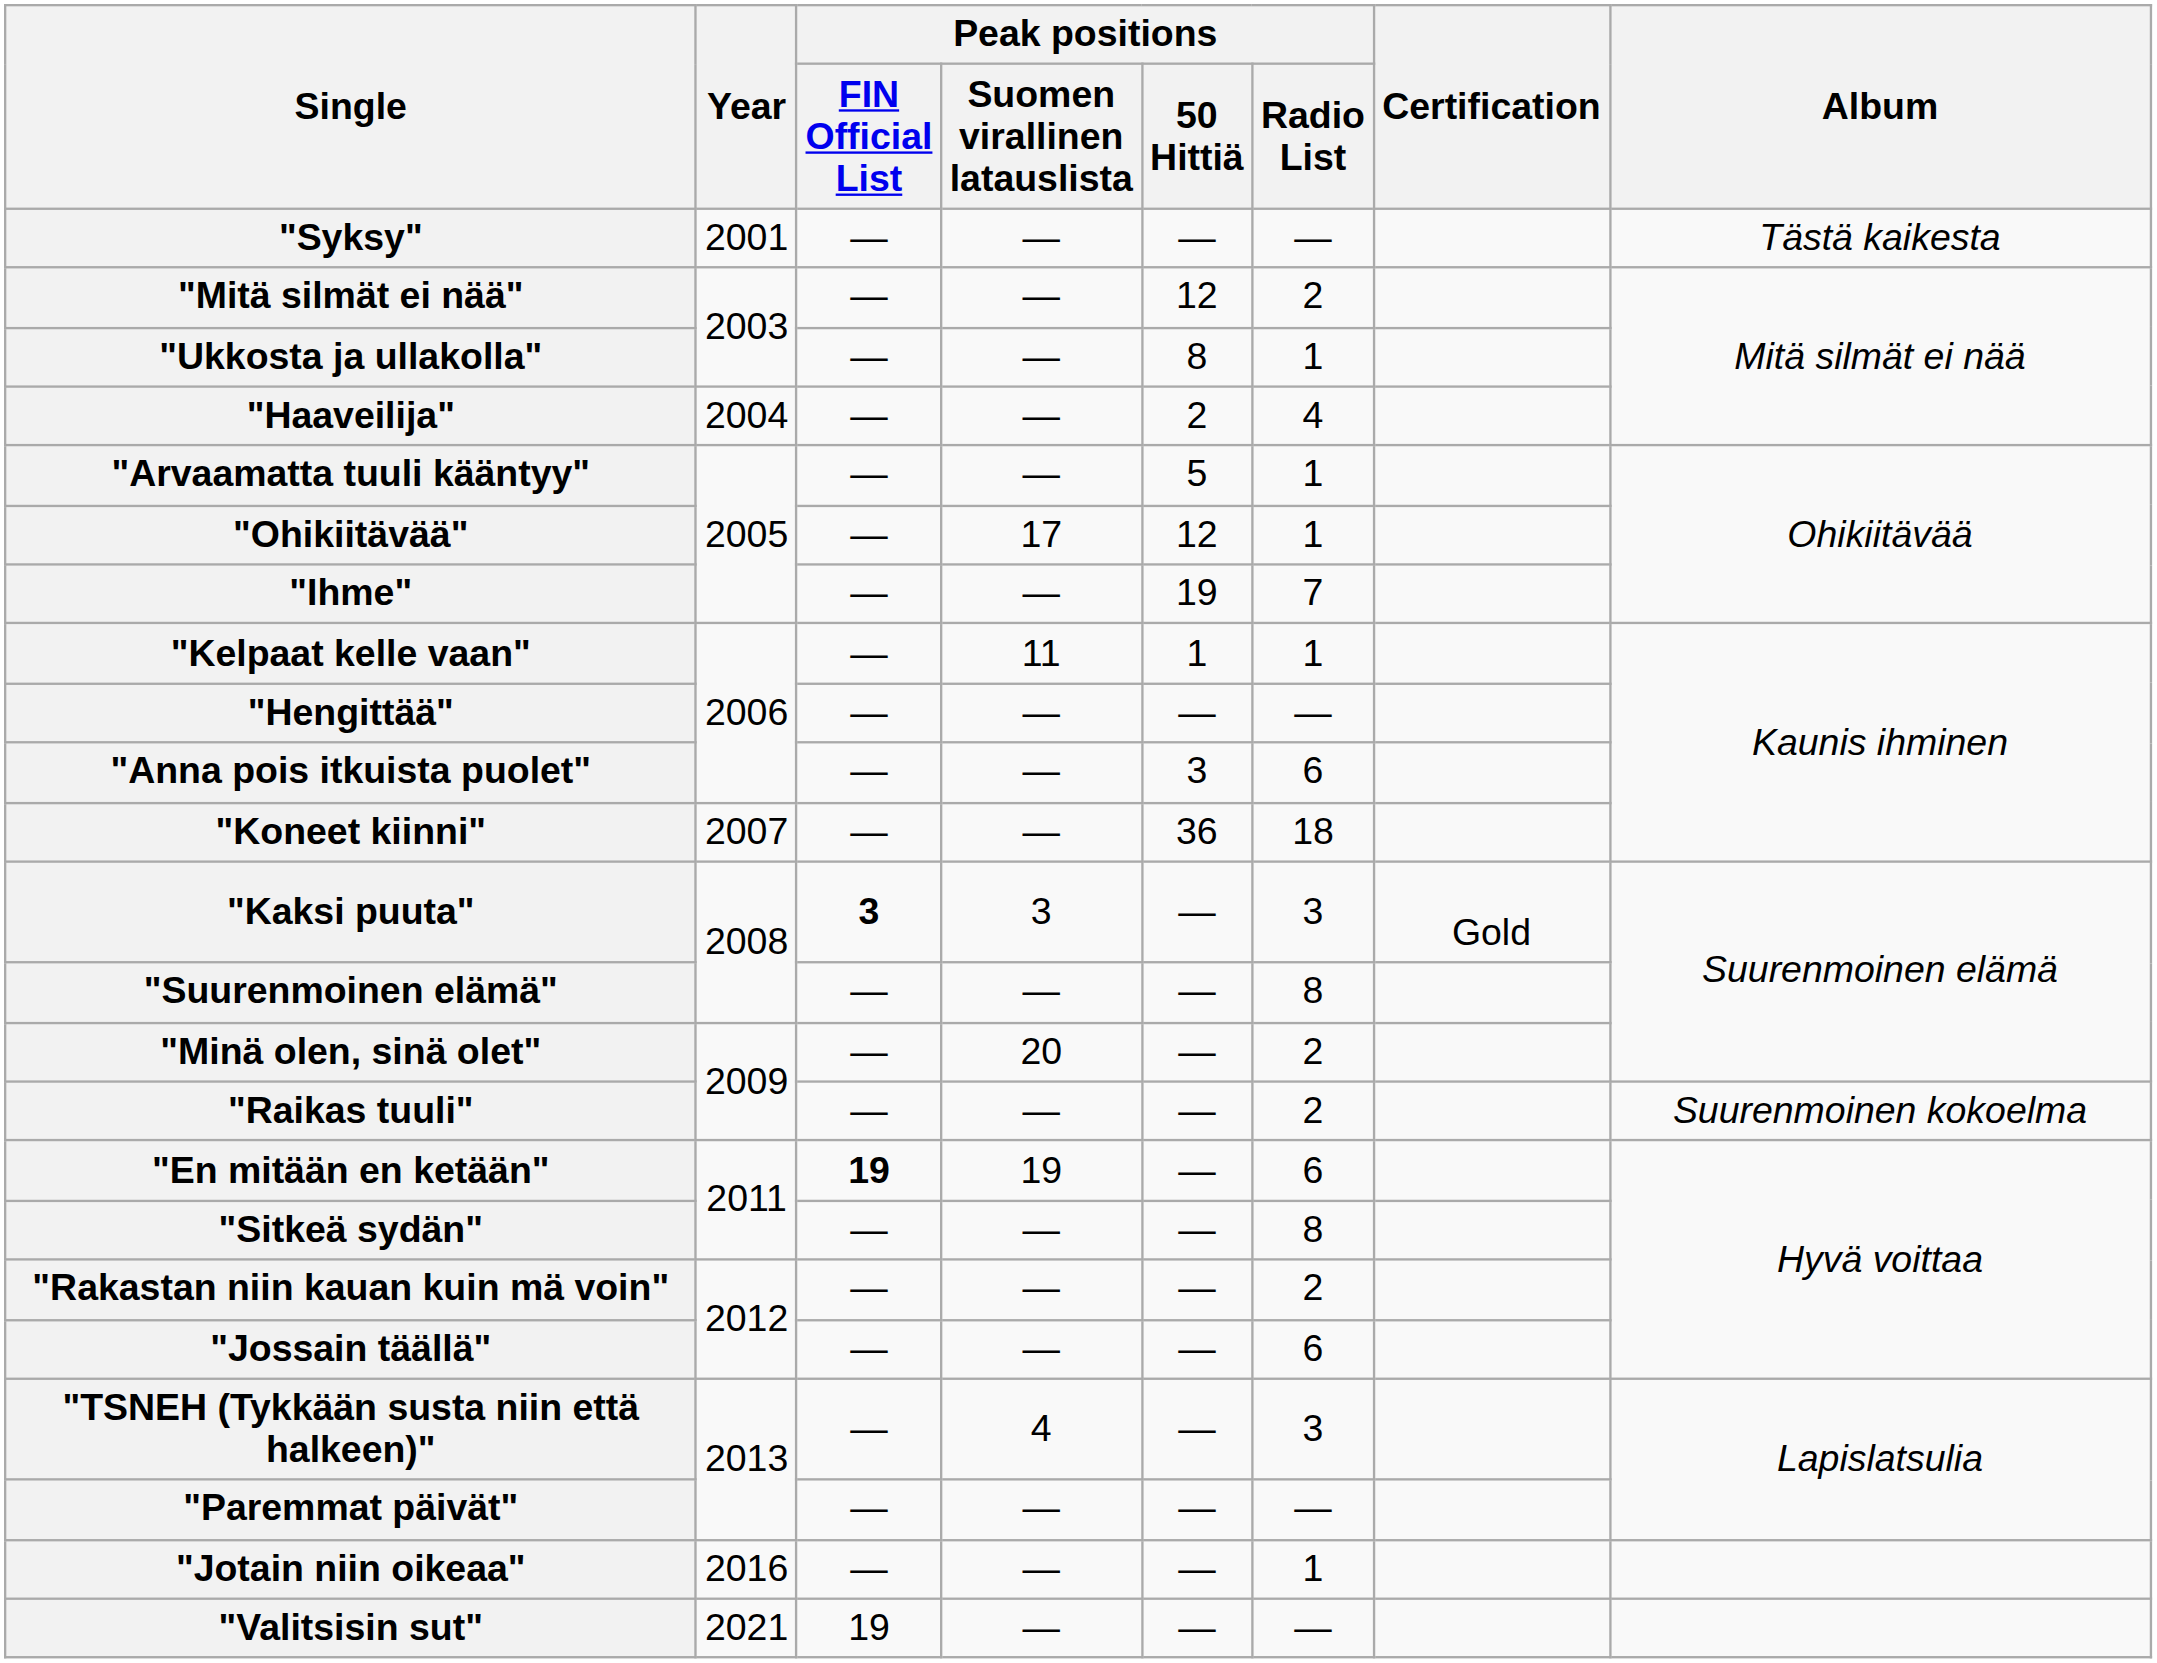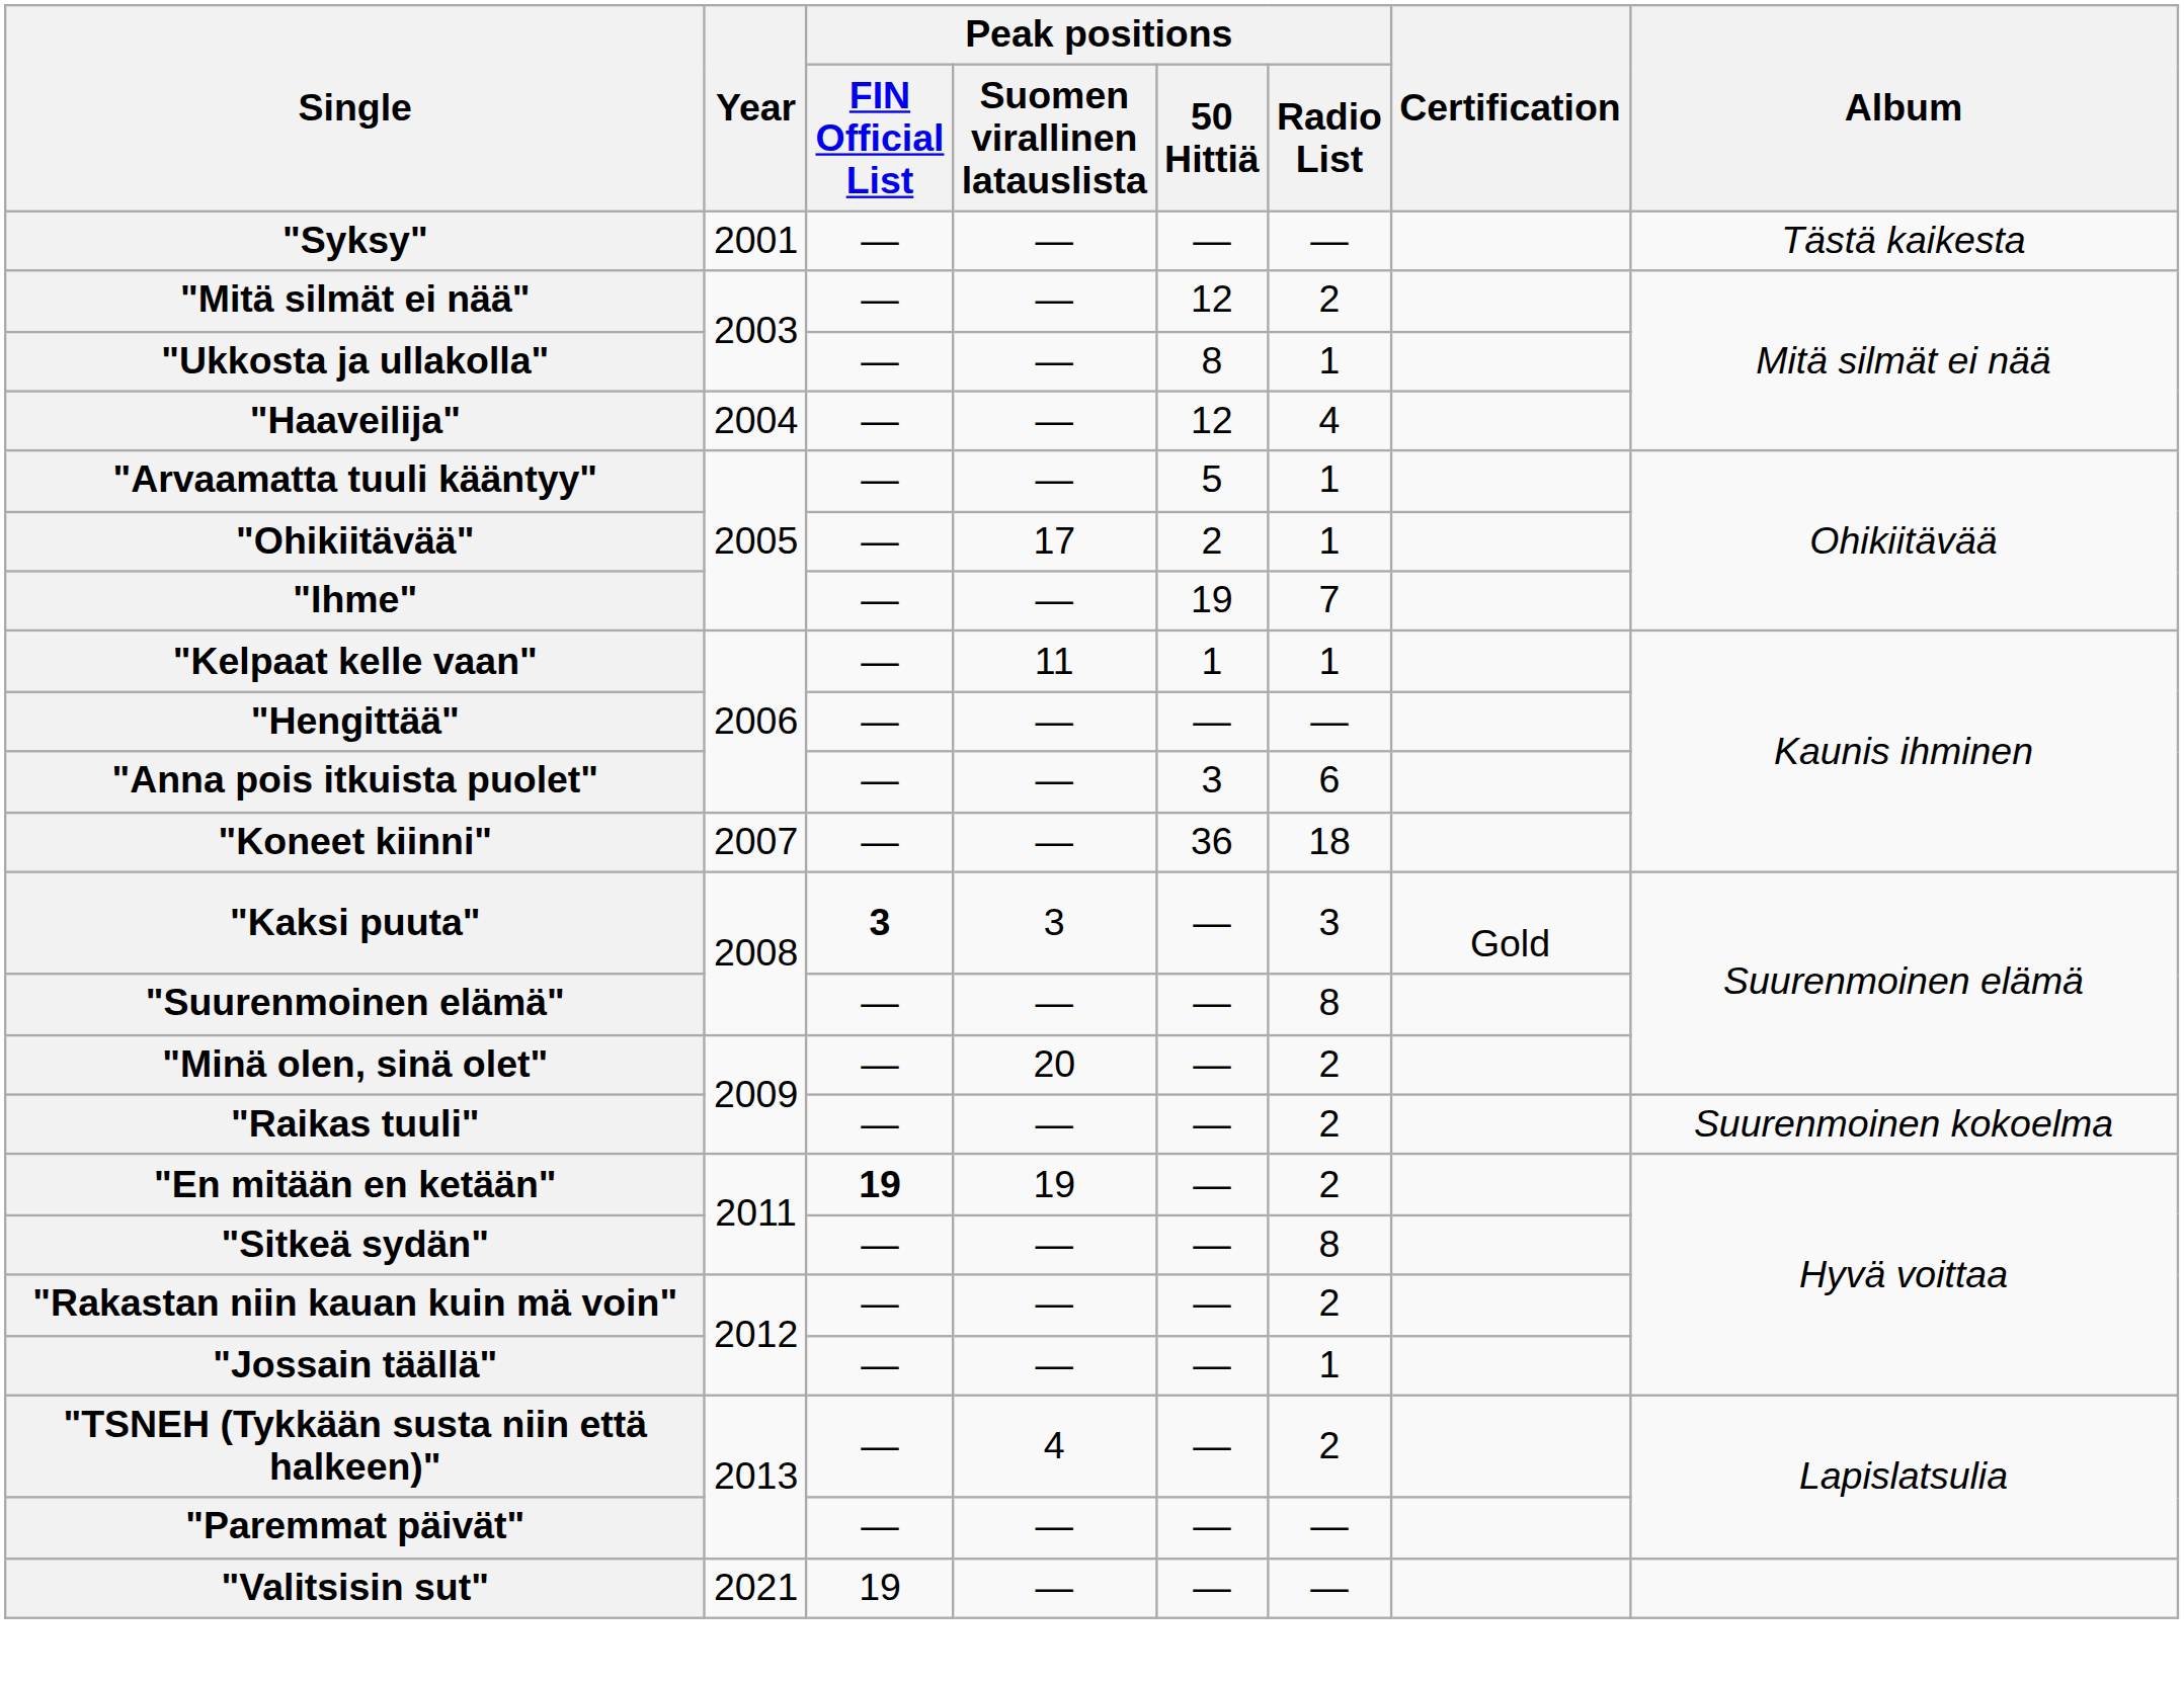 <table class="wikitable plainrowheaders" style="text-align:center;">
 <tr>
 <th scope="colw" rowspan="2" style="width:18em;">Single</th>
 <th scope="col" rowspan="2" style="width:2em;">Year</th>
 <th scope="col" colspan="4">Peak positions</th>
 <th scope="col" rowspan="2">Certification</th>
 <th scope="col" rowspan="2" style="width:14em;">Album</th>
 </tr>
 <tr>
 <th width="35"><a href='#'>FIN<br>Official<br>List</a><br></th>
 <th width="35">Suomen <br>virallinen <br>latauslista<br></th>
 <th width="35">50 Hittiä<br></th>
 <th width="35">Radio<br>List<br></th>
 </tr>
 <tr>
 <th scope="row">"Syksy"</th>
 <td>2001</td>
 <td>—</td>
 <td>—</td>
 <td>—</td>
 <td>—</td>
 <td></td>
 <td><em>Tästä kaikesta</em></td>
 </tr>
 <tr>
 <th scope="row">"Mitä silmät ei nää"</th>
 <td rowspan=2>2003</td>
 <td>—</td>
 <td>—</td>
 <td>12</td>
 <td>2</td>
 <td></td>
 <td rowspan="3"><em>Mitä silmät ei nää</em></td>
 </tr>
 <tr>
 <th scope="row">"Ukkosta ja ullakolla"</th>
 <td>—</td>
 <td>—</td>
 <td>8</td>
 <td>1</td>
 <td></td>
 </tr>
 <tr>
 <th scope="row">"Haaveilija"</th>
 <td>2004</td>
 <td>—</td>
 <td>—</td>
-<td>2</td>
+<td>12</td>
 <td>4</td>
 <td></td>
 </tr>
 <tr>
 <th scope="row">"Arvaamatta tuuli kääntyy"</th>
 <td rowspan=3>2005</td>
 <td>—</td>
 <td>—</td>
 <td>5</td>
 <td>1</td>
 <td></td>
 <td rowspan="3"><em>Ohikiitävää</em></td>
 </tr>
 <tr>
 <th scope="row">"Ohikiitävää"</th>
 <td>—</td>
 <td>17</td>
-<td>12</td>
+<td>2</td>
 <td>1</td>
 <td></td>
 </tr>
 <tr>
 <th scope="row">"Ihme"</th>
 <td>—</td>
 <td>—</td>
 <td>19</td>
 <td>7</td>
 <td></td>
 </tr>
 <tr>
 <th scope="row">"Kelpaat kelle vaan"</th>
 <td rowspan=3>2006</td>
 <td>—</td>
 <td>11</td>
 <td>1</td>
 <td>1</td>
 <td></td>
 <td rowspan="4"><em>Kaunis ihminen</em></td>
 </tr>
 <tr>
 <th scope="row">"Hengittää"</th>
 <td>—</td>
 <td>—</td>
 <td>—</td>
 <td>—</td>
 <td></td>
 </tr>
 <tr>
 <th scope="row">"Anna pois itkuista puolet"</th>
 <td>—</td>
 <td>—</td>
 <td>3</td>
 <td>6</td>
 <td></td>
 </tr>
 <tr>
 <th scope="row">"Koneet kiinni"</th>
 <td>2007</td>
 <td>—</td>
 <td>—</td>
 <td>36</td>
 <td>18</td>
 <td></td>
 </tr>
 <tr>
 <th scope="row">"Kaksi puuta"</th>
 <td rowspan=2>2008</td>
 <td><strong>3</strong></td>
 <td>3</td>
 <td>—</td>
 <td>3</td>
 <td><br>Gold</td>
 <td rowspan="3"><em>Suurenmoinen elämä</em></td>
 </tr>
 <tr>
 <th scope="row">"Suurenmoinen elämä"</th>
 <td>—</td>
 <td>—</td>
 <td>—</td>
 <td>8</td>
 <td></td>
 </tr>
 <tr>
 <th scope="row">"Minä olen, sinä olet"</th>
 <td rowspan=2>2009</td>
 <td>—</td>
 <td>20</td>
 <td>—</td>
 <td>2</td>
 <td></td>
 </tr>
 <tr>
 <th scope="row">"Raikas tuuli"</th>
 <td>—</td>
 <td>—</td>
 <td>—</td>
 <td>2</td>
 <td></td>
 <td><em>Suurenmoinen kokoelma</em></td>
 </tr>
 <tr>
 <th scope="row">"En mitään en ketään"</th>
 <td rowspan=2>2011</td>
 <td><strong>19</strong></td>
 <td>19</td>
 <td>—</td>
-<td>6</td>
+<td>2</td>
 <td></td>
 <td rowspan="4"><em>Hyvä voittaa</em></td>
 </tr>
 <tr>
 <th scope="row">"Sitkeä sydän"</th>
 <td>—</td>
 <td>—</td>
 <td>—</td>
 <td>8</td>
 <td></td>
 </tr>
 <tr>
 <th scope="row">"Rakastan niin kauan kuin mä voin"</th>
 <td rowspan=2>2012</td>
 <td>—</td>
 <td>—</td>
 <td>—</td>
 <td>2</td>
 <td></td>
 </tr>
 <tr>
 <th scope="row">"Jossain täällä"</th>
 <td>—</td>
 <td>—</td>
 <td>—</td>
-<td>6</td>
+<td>1</td>
 <td></td>
 </tr>
 <tr>
 <th scope="row">"TSNEH (Tykkään susta niin että halkeen)"</th>
 <td rowspan=2>2013</td>
 <td>—</td>
 <td>4</td>
 <td>—</td>
-<td>3</td>
+<td>2</td>
 <td></td>
 <td rowspan="2"><em>Lapislatsulia</em></td>
 </tr>
 <tr>
 <th scope="row">"Paremmat päivät"</th>
 <td>—</td>
 <td>—</td>
 <td>—</td>
 <td>—</td>
-<td></td>
-</tr>
-<tr>
-<th scope="row">"Jotain niin oikeaa"</th>
-<td>2016</td>
-<td>—</td>
-<td>—</td>
-<td>—</td>
-<td>1<br></td>
-<td></td>
 <td></td>
 </tr>
 <tr>
 <th scope="row">"Valitsisin sut"</th>
 <td>2021</td>
 <td>19<br></td>
 <td>—</td>
 <td>—</td>
 <td>—</td>
 <td></td>
 <td></td>
 </tr>
 </table>
